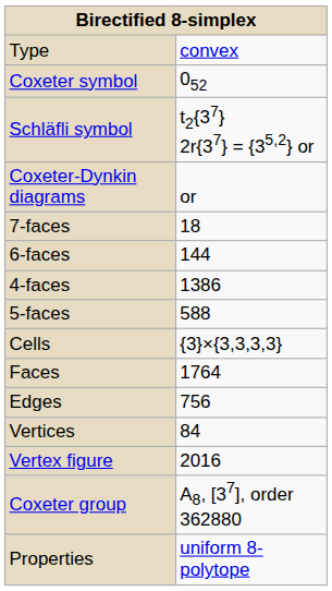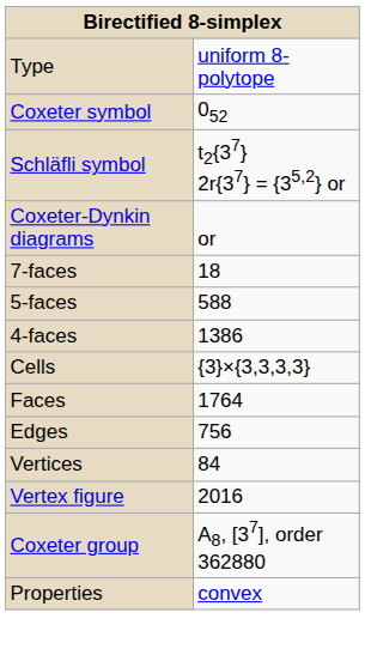 <table class="wikitable" align="right" style="margin-left:10px" width="280">
 <tr>
 <th style="background:#e7dcc3;" colspan="2">Birectified 8-simplex</th>
 </tr>
 <tr>
 <td style="background:#e7dcc3;">Type</td>
-<td><a href='#'>convex</a></td>
+<td><a href='#'>uniform 8-polytope</a></td>
 </tr>
 <tr>
 <td bgcolor=#e7dcc3><a href='#'>Coxeter symbol</a></td>
 <td>0<sub>52</sub></td>
 </tr>
 <tr>
 <td style="background:#e7dcc3;"><a href='#'>Schläfli symbol</a></td>
 <td>t<sub>2</sub>{3<sup>7</sup>}<br>2r{3<sup>7</sup>} = {3<sup>5,2</sup>} or<br></td>
 </tr>
 <tr>
 <td style="background:#e7dcc3;"><a href='#'>Coxeter-Dynkin diagrams</a></td>
 <td><br>or </td>
 </tr>
 <tr>
 <td style="background:#e7dcc3;">7-faces</td>
 <td>18</td>
 </tr>
 <tr>
-<td style="background:#e7dcc3;">6-faces</td>
-<td>144</td>
+<td style="background:#e7dcc3;">5-faces</td>
+<td>588</td>
 </tr>
 <tr>
 <td style="background:#e7dcc3;">4-faces</td>
 <td>1386</td>
-</tr>
-<tr>
-<td style="background:#e7dcc3;">5-faces</td>
-<td>588</td>
 </tr>
 <tr>
 <td style="background:#e7dcc3;">Cells</td>
 <td>{3}×{3,3,3,3}</td>
 </tr>
 <tr>
 <td style="background:#e7dcc3;">Faces</td>
 <td>1764</td>
 </tr>
 <tr>
 <td style="background:#e7dcc3;">Edges</td>
 <td>756</td>
 </tr>
 <tr>
 <td style="background:#e7dcc3;">Vertices</td>
 <td>84</td>
 </tr>
 <tr>
 <td style="background:#e7dcc3;"><a href='#'>Vertex figure</a></td>
 <td>2016</td>
 </tr>
 <tr>
 <td style="background:#e7dcc3;"><a href='#'>Coxeter group</a></td>
 <td>A<sub>8</sub>, [3<sup>7</sup>], order 362880</td>
 </tr>
 <tr>
 <td style="background:#e7dcc3;">Properties</td>
-<td><a href='#'>uniform 8-polytope</a></td>
+<td><a href='#'>convex</a></td>
 </tr>
 </table>
